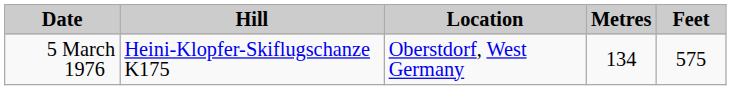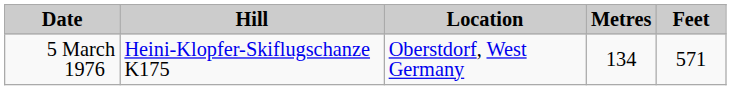 <table class="wikitable sortable" style="text-align:left; line-height:16px; width:45%;">
 <tr>
 <th style="background-color: #ccc;" width="85">Date</th>
 <th style="background-color: #ccc;" width="205">Hill</th>
 <th style="background-color: #ccc;" width="155">Location</th>
 <th style="background-color: #ccc;" width="48">Metres</th>
 <th style="background-color: #ccc;" width="48">Feet</th>
 </tr>
 <tr>
 <td align=right>5 March 1976  </td>
 <td><a href='#'>Heini-Klopfer-Skiflugschanze</a> K175</td>
 <td><a href='#'>Oberstdorf</a>, <a href='#'>West Germany</a></td>
 <td align=center>134</td>
-<td align=center>575</td>
+<td align=center>571</td>
 </tr>
 </table>
